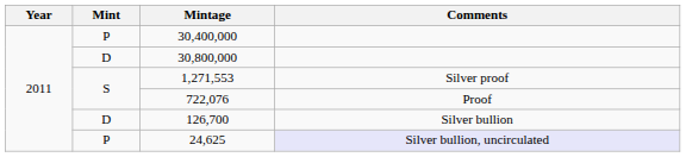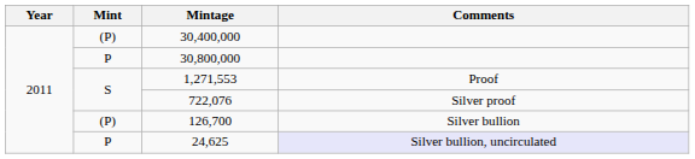 <table class="wikitable sortable" style="min-width:65%; text-align:center;">
 <tr>
 <th width="10%">Year</th>
 <th width="10%">Mint</th>
 <th width="20%">Mintage</th>
 <th width="60%">Comments</th>
 </tr>
 <tr>
 <td rowspan="6">2011</td>
-<td>P</td>
+<td>(P)</td>
 <td>30,400,000</td>
 <td></td>
 </tr>
 <tr>
-<td>D</td>
+<td>P</td>
 <td>30,800,000</td>
 <td></td>
 </tr>
 <tr>
 <td rowspan="2">S</td>
 <td>1,271,553</td>
+<td>Proof</td>
+</tr>
+<tr>
+<td>722,076</td>
 <td>Silver proof</td>
 </tr>
 <tr>
-<td>722,076</td>
-<td>Proof</td>
-</tr>
-<tr>
-<td>D</td>
+<td>(P)</td>
 <td>126,700</td>
 <td>Silver bullion</td>
 </tr>
 <tr>
 <td>P</td>
 <td>24,625</td>
 <td style="background: lavender;">Silver bullion, uncirculated</td>
 </tr>
 </table>
